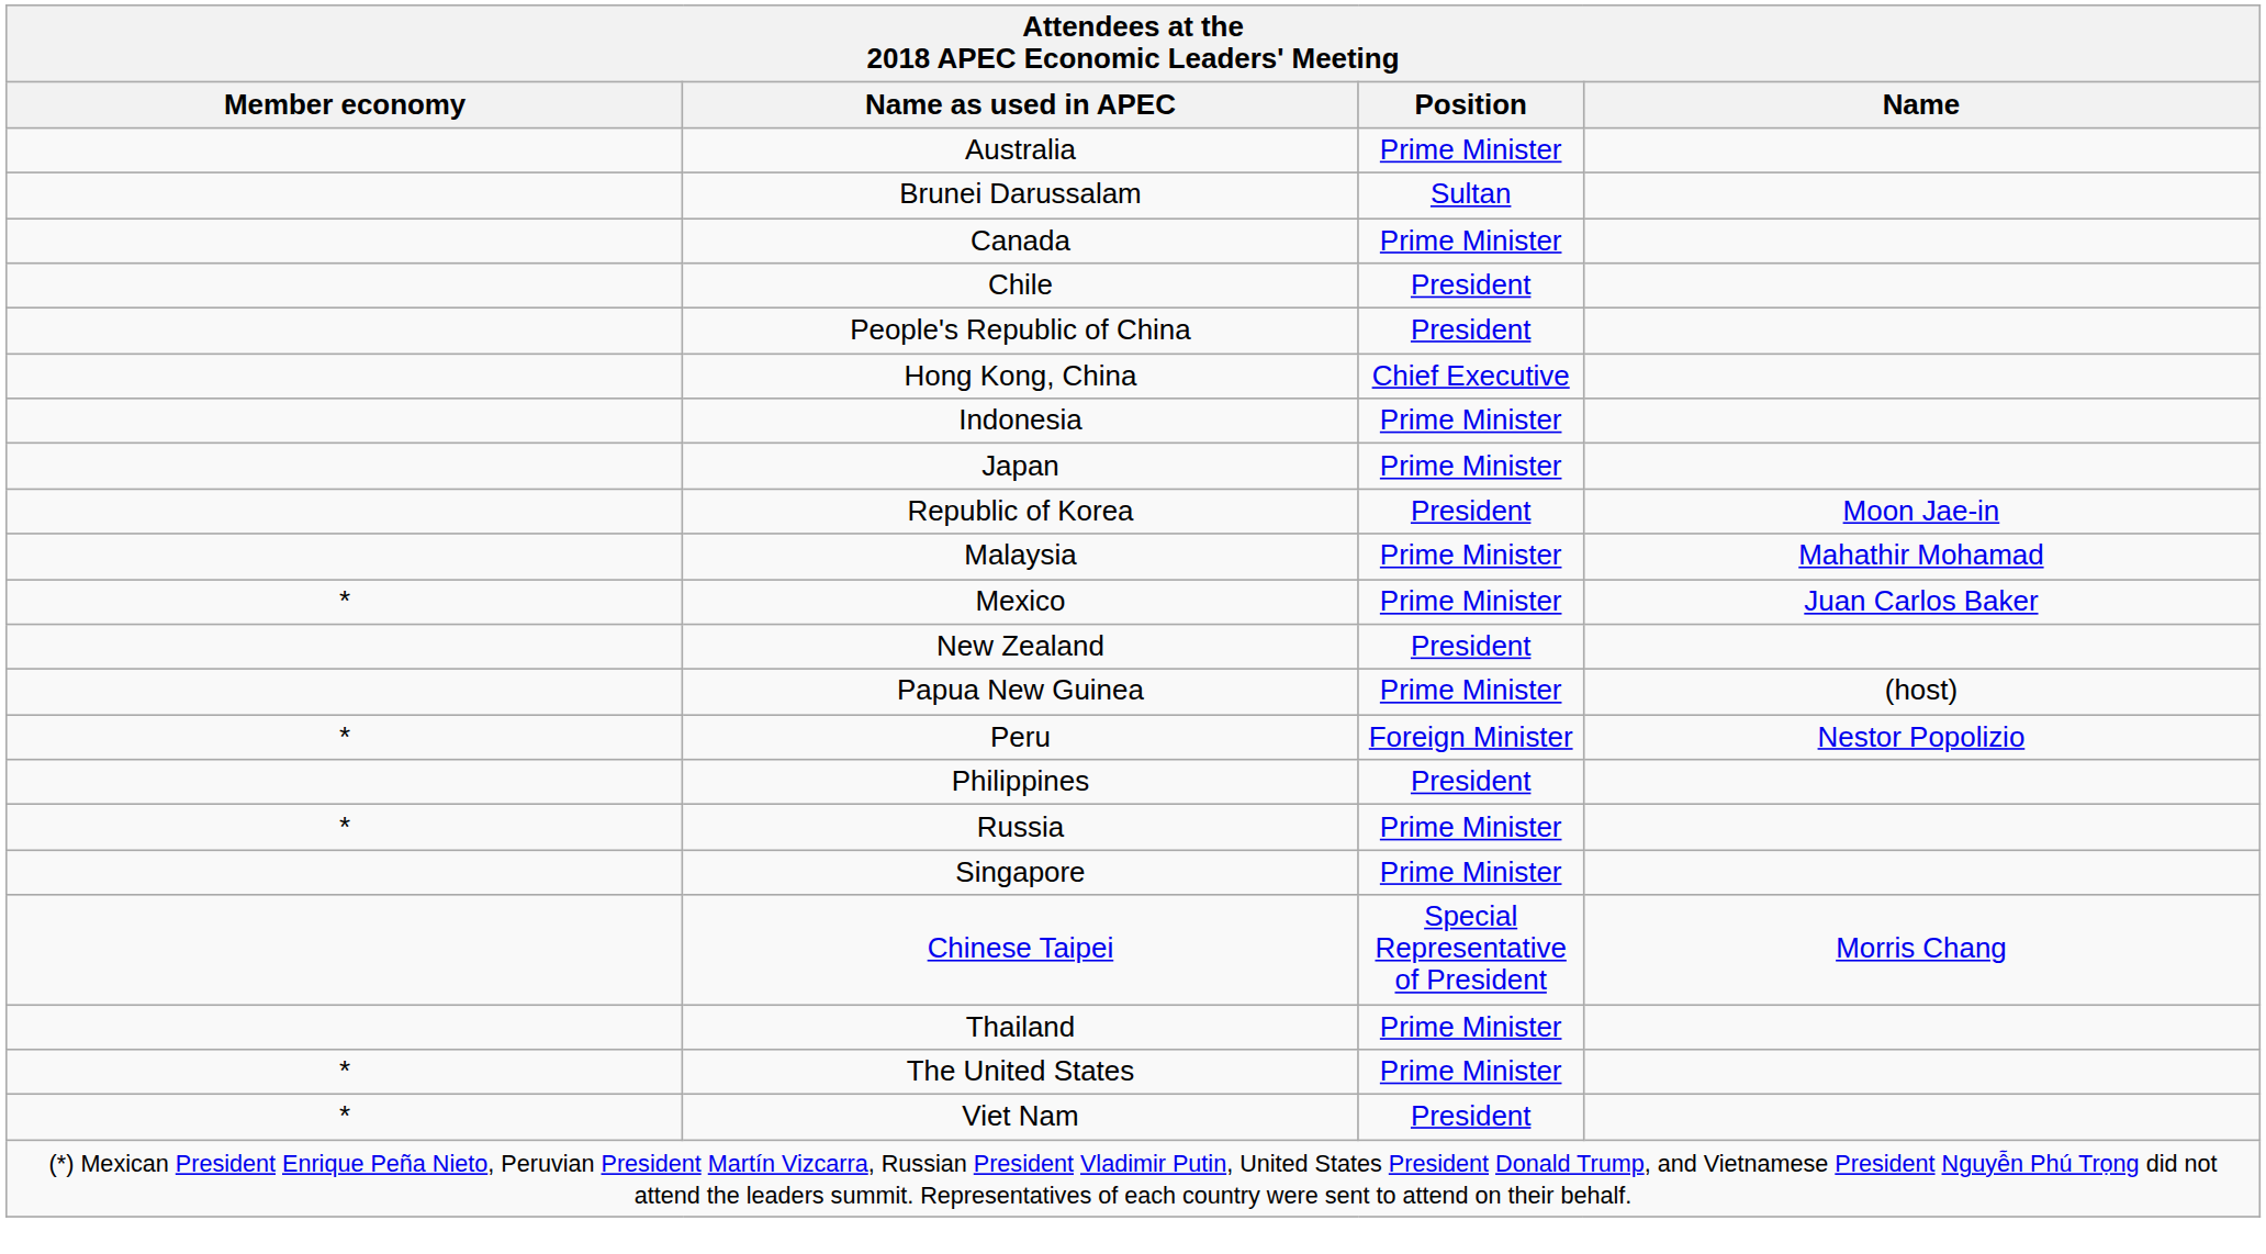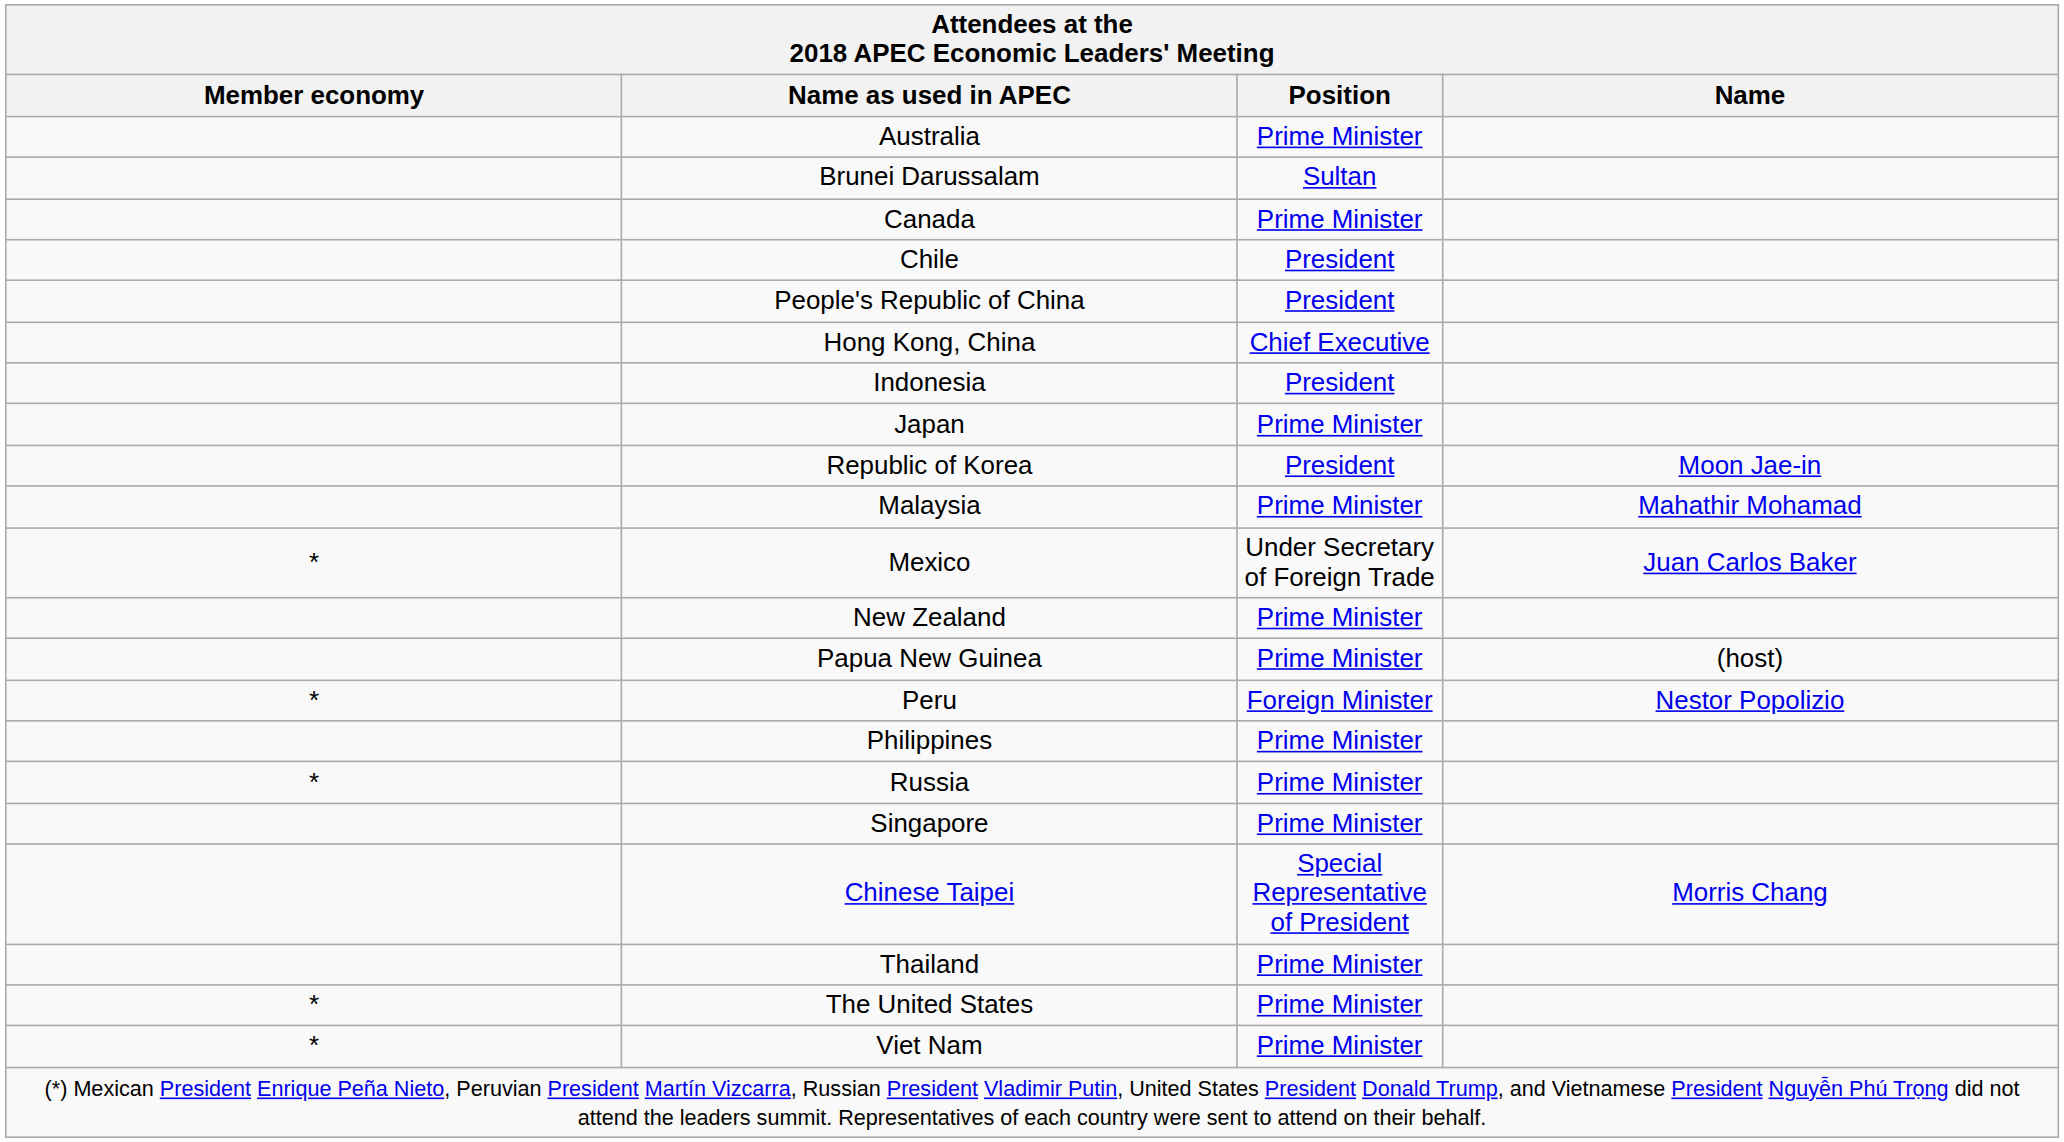 <table class="wikitable collapsible sortable" style="margin-left: auto; margin-right: auto; text-align:center; width:80%;">
 <tr>
 <th colspan=5>Attendees at the<br>2018 APEC Economic Leaders' Meeting</th>
 </tr>
 <tr>
 <th width=30%>Member economy</th>
 <th width=30%>Name as used in APEC</th>
 <th width=10%>Position</th>
 <th>Name</th>
 </tr>
 <tr>
 <td></td>
 <td>Australia</td>
 <td><a href='#'>Prime Minister</a></td>
 <td></td>
 </tr>
 <tr>
 <td></td>
 <td>Brunei Darussalam</td>
 <td><a href='#'>Sultan</a></td>
 <td></td>
 </tr>
 <tr>
 <td></td>
 <td>Canada</td>
 <td><a href='#'>Prime Minister</a></td>
 <td></td>
 </tr>
 <tr>
 <td></td>
 <td>Chile</td>
 <td><a href='#'>President</a></td>
 <td></td>
 </tr>
 <tr>
 <td></td>
 <td>People's Republic of China</td>
 <td><a href='#'>President</a></td>
 <td></td>
 </tr>
 <tr>
 <td></td>
 <td>Hong Kong, China</td>
 <td><a href='#'>Chief Executive</a></td>
 <td></td>
 </tr>
 <tr>
 <td></td>
 <td>Indonesia</td>
-<td><a href='#'>Prime Minister</a></td>
+<td><a href='#'>President</a></td>
 <td></td>
 </tr>
 <tr>
 <td></td>
 <td>Japan</td>
 <td><a href='#'>Prime Minister</a></td>
 <td></td>
 </tr>
 <tr>
 <td></td>
 <td>Republic of Korea</td>
 <td><a href='#'>President</a></td>
 <td><a href='#'>Moon Jae-in</a></td>
 </tr>
 <tr>
 <td></td>
 <td>Malaysia</td>
 <td><a href='#'>Prime Minister</a></td>
 <td><a href='#'>Mahathir Mohamad</a></td>
 </tr>
 <tr>
 <td>*</td>
 <td>Mexico</td>
-<td><a href='#'>Prime Minister</a></td>
+<td>Under Secretary of Foreign Trade</td>
 <td><a href='#'>Juan Carlos Baker</a></td>
 </tr>
 <tr>
 <td></td>
 <td>New Zealand</td>
-<td><a href='#'>President</a></td>
+<td><a href='#'>Prime Minister</a></td>
 <td></td>
 </tr>
 <tr>
 <td></td>
 <td>Papua New Guinea</td>
 <td><a href='#'>Prime Minister</a></td>
 <td> (host)</td>
 </tr>
 <tr>
 <td>*</td>
 <td>Peru</td>
 <td><a href='#'>Foreign Minister</a></td>
 <td><a href='#'>Nestor Popolizio</a></td>
 </tr>
 <tr>
 <td></td>
 <td>Philippines</td>
-<td><a href='#'>President</a></td>
+<td><a href='#'>Prime Minister</a></td>
 <td></td>
 </tr>
 <tr>
 <td>*</td>
 <td>Russia</td>
 <td><a href='#'>Prime Minister</a></td>
 <td></td>
 </tr>
 <tr>
 <td></td>
 <td>Singapore</td>
 <td><a href='#'>Prime Minister</a></td>
 <td></td>
 </tr>
 <tr>
 <td></td>
 <td><a href='#'>Chinese Taipei</a></td>
 <td><a href='#'>Special Representative of President</a></td>
 <td><a href='#'>Morris Chang</a></td>
 </tr>
 <tr>
 <td></td>
 <td>Thailand</td>
 <td><a href='#'>Prime Minister</a></td>
 <td></td>
 </tr>
 <tr>
 <td>*</td>
 <td>The United States</td>
 <td><a href='#'>Prime Minister</a></td>
 <td></td>
 </tr>
 <tr>
 <td>*</td>
 <td>Viet Nam</td>
-<td><a href='#'>President</a></td>
+<td><a href='#'>Prime Minister</a></td>
 <td></td>
 </tr>
 <tr class="sortbottom">
 <td colspan=4><small>(*) Mexican <a href='#'>President</a> <a href='#'>Enrique Peña Nieto</a>, Peruvian <a href='#'>President</a> <a href='#'>Martín Vizcarra</a>, Russian <a href='#'>President</a> <a href='#'>Vladimir Putin</a>, United States <a href='#'>President</a> <a href='#'>Donald Trump</a>, and Vietnamese <a href='#'>President</a> <a href='#'>Nguyễn Phú Trọng</a> did not attend the leaders summit. Representatives of each country were sent to attend on their behalf.</small></td>
 </tr>
 </table>
